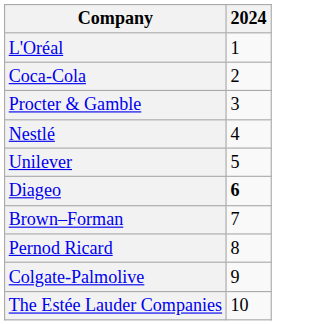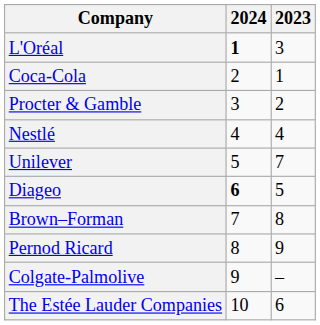 <table class="wikitable sortable">
 <tr>
 <th style="background-color:#f2f2f2;">Company</th>
 <th style="background-color:#f2f2f2;">2024</th>
+<th style="background-color:#f2f2f2;">2023</th>
 </tr>
 <tr>
 <td style="background-color:#f2f2f2;"><a href='#'>L'Oréal</a></td>
-<td>1</td>
+<td><strong>1</strong></td>
+<td>3</td>
 </tr>
 <tr>
 <td style="background-color:#f2f2f2;"><a href='#'>Coca-Cola</a></td>
 <td>2</td>
+<td>1</td>
 </tr>
 <tr>
 <td style="background-color:#f2f2f2;"><a href='#'>Procter & Gamble</a></td>
 <td>3</td>
+<td>2</td>
 </tr>
 <tr>
 <td style="background-color:#f2f2f2;"><a href='#'>Nestlé</a></td>
+<td>4</td>
 <td>4</td>
 </tr>
 <tr>
 <td style="background-color:#f2f2f2;"><a href='#'>Unilever</a></td>
 <td>5</td>
+<td>7</td>
 </tr>
 <tr>
 <td style="background-color:#f2f2f2;"><a href='#'>Diageo</a></td>
 <td><strong>6</strong></td>
+<td>5</td>
 </tr>
 <tr>
 <td style="background-color:#f2f2f2;"><a href='#'>Brown–Forman</a></td>
 <td>7</td>
+<td>8</td>
 </tr>
 <tr>
 <td style="background-color:#f2f2f2;"><a href='#'>Pernod Ricard</a></td>
 <td>8</td>
+<td>9</td>
 </tr>
 <tr>
 <td style="background-color:#f2f2f2;"><a href='#'>Colgate-Palmolive</a></td>
 <td>9</td>
+<td>–</td>
 </tr>
 <tr>
 <td style="background-color:#f2f2f2;"><a href='#'>The Estée Lauder Companies</a></td>
 <td>10</td>
+<td>6</td>
 </tr>
 </table>
